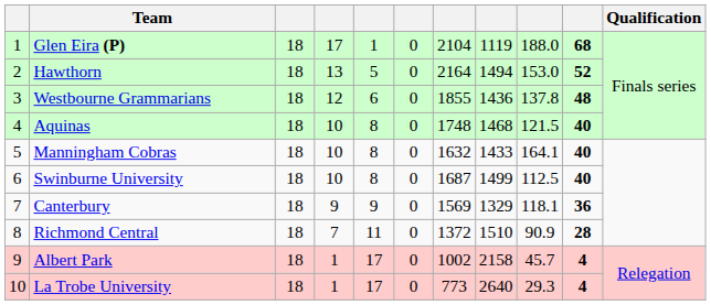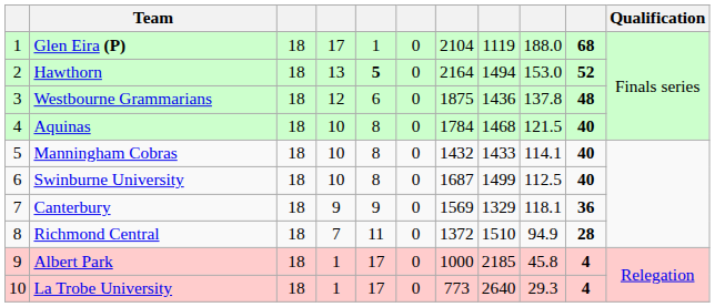 <table class="wikitable" style="text-align:center; margin-bottom:0">
 <tr>
 <th style="width:10px"></th>
 <th style="width:35%;">Team</th>
 <th style="width:30px;"></th>
 <th style="width:30px;"></th>
 <th style="width:30px;"></th>
 <th style="width:30px;"></th>
 <th style="width:30px;"></th>
 <th style="width:30px;"></th>
 <th style="width:30px;"></th>
 <th style="width:30px;"></th>
 <th>Qualification</th>
 </tr>
 <tr style="background:#ccffcc;">
 <td>1</td>
 <td style="text-align:left;"><a href='#'>Glen Eira</a> <strong>(P)</strong></td>
 <td>18</td>
 <td>17</td>
 <td>1</td>
 <td>0</td>
 <td>2104</td>
 <td>1119</td>
 <td>188.0</td>
 <td><strong>68</strong></td>
 <td rowspan=4>Finals series</td>
 </tr>
 <tr style="background:#ccffcc;">
 <td>2</td>
 <td style="text-align:left;"><a href='#'>Hawthorn</a></td>
 <td>18</td>
 <td>13</td>
-<td>5</td>
+<td><strong>5</strong></td>
 <td>0</td>
 <td>2164</td>
 <td>1494</td>
 <td>153.0</td>
 <td><strong>52</strong></td>
 </tr>
 <tr style="background:#ccffcc;">
 <td>3</td>
 <td style="text-align:left;"><a href='#'>Westbourne Grammarians</a></td>
 <td>18</td>
 <td>12</td>
 <td>6</td>
 <td>0</td>
-<td>1855</td>
+<td>1875</td>
 <td>1436</td>
 <td>137.8</td>
 <td><strong>48</strong></td>
 </tr>
 <tr style="background:#ccffcc;">
 <td>4</td>
 <td style="text-align:left;"><a href='#'>Aquinas</a></td>
 <td>18</td>
 <td>10</td>
 <td>8</td>
 <td>0</td>
-<td>1748</td>
+<td>1784</td>
 <td>1468</td>
 <td>121.5</td>
 <td><strong>40</strong></td>
 </tr>
 <tr>
 <td>5</td>
 <td style="text-align:left;"><a href='#'>Manningham Cobras</a></td>
 <td>18</td>
 <td>10</td>
 <td>8</td>
 <td>0</td>
-<td>1632</td>
+<td>1432</td>
 <td>1433</td>
-<td>164.1</td>
+<td>114.1</td>
 <td><strong>40</strong></td>
 </tr>
 <tr>
 <td>6</td>
 <td style="text-align:left;"><a href='#'>Swinburne University</a></td>
 <td>18</td>
 <td>10</td>
 <td>8</td>
 <td>0</td>
 <td>1687</td>
 <td>1499</td>
 <td>112.5</td>
 <td><strong>40</strong></td>
 </tr>
 <tr>
 <td>7</td>
 <td style="text-align:left;"><a href='#'>Canterbury</a></td>
 <td>18</td>
 <td>9</td>
 <td>9</td>
 <td>0</td>
 <td>1569</td>
 <td>1329</td>
 <td>118.1</td>
 <td><strong>36</strong></td>
 </tr>
 <tr>
 <td>8</td>
 <td style="text-align:left;"><a href='#'>Richmond Central</a></td>
 <td>18</td>
 <td>7</td>
 <td>11</td>
 <td>0</td>
 <td>1372</td>
 <td>1510</td>
-<td>90.9</td>
+<td>94.9</td>
 <td><strong>28</strong></td>
 </tr>
 <tr style="background:#FFCCCC;">
 <td>9</td>
 <td style="text-align:left;"><a href='#'>Albert Park</a></td>
 <td>18</td>
 <td>1</td>
 <td>17</td>
 <td>0</td>
-<td>1002</td>
-<td>2158</td>
-<td>45.7</td>
+<td>1000</td>
+<td>2185</td>
+<td>45.8</td>
 <td><strong>4</strong></td>
 <td rowspan=2><a href='#'>Relegation</a></td>
 </tr>
 <tr style="background:#FFCCCC;">
 <td>10</td>
 <td style="text-align:left;"><a href='#'>La Trobe University</a></td>
 <td>18</td>
 <td>1</td>
 <td>17</td>
 <td>0</td>
 <td>773</td>
 <td>2640</td>
 <td>29.3</td>
 <td><strong>4</strong></td>
 </tr>
 </table>
